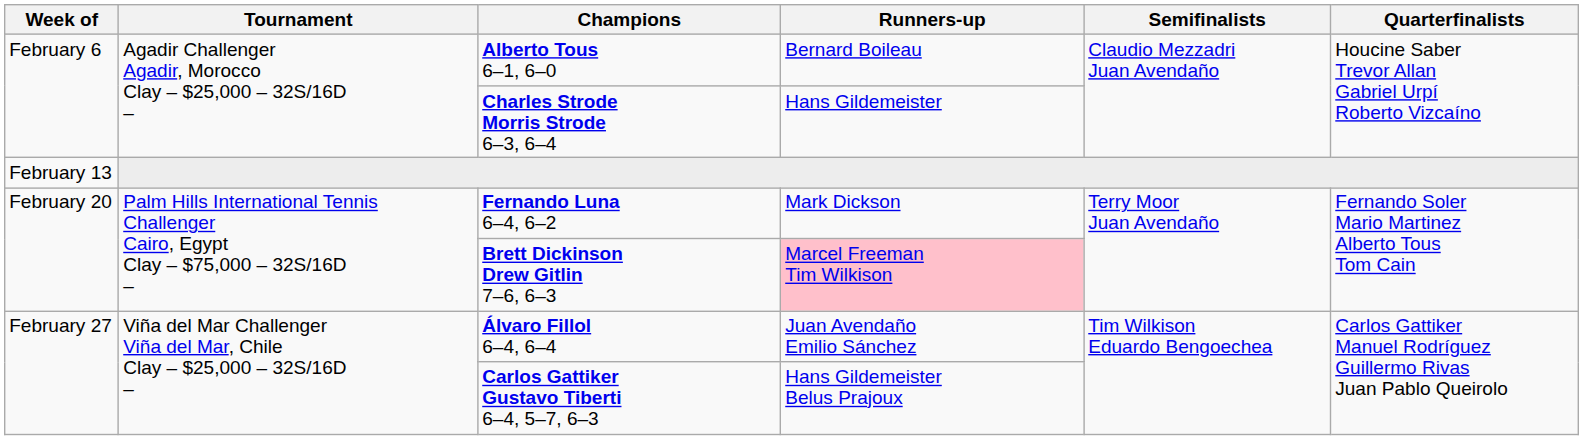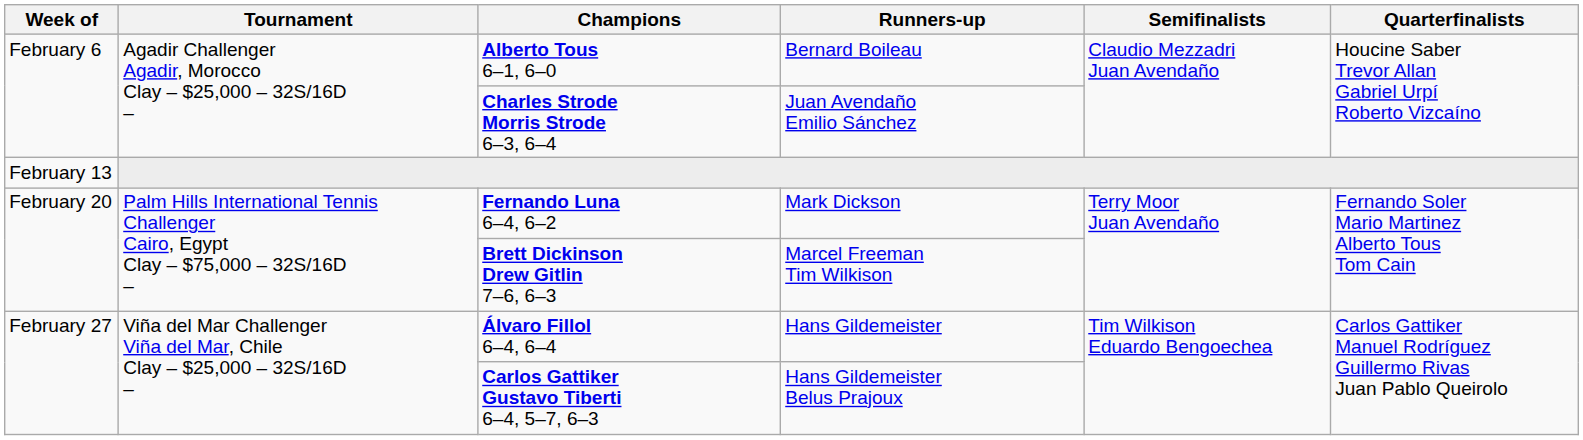 <table class="wikitable" style="font-size:85%;">
 <tr>
 <th width="75">Week of</th>
 <th width="250">Tournament</th>
 <th width="210">Champions</th>
 <th width="210">Runners-up</th>
 <th width="170">Semifinalists</th>
 <th width="170">Quarterfinalists</th>
 </tr>
 <tr valign="top">
 <td rowspan="2">February 6</td>
 <td rowspan="2">Agadir Challenger<br> <a href='#'>Agadir</a>, Morocco<br>Clay – $25,000 – 32S/16D<br>  – </td>
 <td> <strong><a href='#'>Alberto Tous</a></strong> <br>6–1, 6–0</td>
 <td> <a href='#'>Bernard Boileau</a></td>
 <td rowspan="2"> <a href='#'>Claudio Mezzadri</a> <br>  <a href='#'>Juan Avendaño</a></td>
 <td rowspan="2"> Houcine Saber <br> <a href='#'>Trevor Allan</a> <br> <a href='#'>Gabriel Urpí</a> <br>  <a href='#'>Roberto Vizcaíno</a></td>
 </tr>
 <tr valign="top">
 <td> <strong><a href='#'>Charles Strode</a></strong> <br> <strong><a href='#'>Morris Strode</a></strong><br>6–3, 6–4</td>
-<td> <a href='#'>Hans Gildemeister</a></td>
+<td> <a href='#'>Juan Avendaño</a><br>  <a href='#'>Emilio Sánchez</a></td>
 </tr>
 <tr valign="top">
 <td rowspan="1">February 13</td>
 <td colspan="5" bgcolor="#ededed"></td>
 </tr>
 <tr valign="top">
 <td rowspan="2">February 20</td>
 <td rowspan="2"><a href='#'>Palm Hills International Tennis Challenger</a><br> <a href='#'>Cairo</a>, Egypt<br>Clay – $75,000 – 32S/16D<br>  – </td>
 <td> <strong><a href='#'>Fernando Luna</a></strong> <br>6–4, 6–2</td>
 <td> <a href='#'>Mark Dickson</a></td>
 <td rowspan="2"> <a href='#'>Terry Moor</a> <br>  <a href='#'>Juan Avendaño</a></td>
 <td rowspan="2"> <a href='#'>Fernando Soler</a> <br> <a href='#'>Mario Martinez</a> <br> <a href='#'>Alberto Tous</a> <br>  <a href='#'>Tom Cain</a></td>
 </tr>
 <tr valign="top">
 <td> <strong><a href='#'>Brett Dickinson</a></strong> <br> <strong><a href='#'>Drew Gitlin</a></strong><br>7–6, 6–3</td>
-<td style="background: pink;"> <a href='#'>Marcel Freeman</a> <br>  <a href='#'>Tim Wilkison</a></td>
+<td> <a href='#'>Marcel Freeman</a> <br>  <a href='#'>Tim Wilkison</a></td>
 </tr>
 <tr valign="top">
 <td rowspan="2">February 27</td>
 <td rowspan="2">Viña del Mar Challenger<br> <a href='#'>Viña del Mar</a>, Chile<br>Clay – $25,000 – 32S/16D<br>  – </td>
 <td> <strong><a href='#'>Álvaro Fillol</a></strong> <br>6–4, 6–4</td>
-<td> <a href='#'>Juan Avendaño</a><br>  <a href='#'>Emilio Sánchez</a></td>
+<td> <a href='#'>Hans Gildemeister</a></td>
 <td rowspan="2"> <a href='#'>Tim Wilkison</a> <br>  <a href='#'>Eduardo Bengoechea</a></td>
 <td rowspan="2"> <a href='#'>Carlos Gattiker</a> <br> <a href='#'>Manuel Rodríguez</a> <br> <a href='#'>Guillermo Rivas</a> <br>  Juan Pablo Queirolo</td>
 </tr>
 <tr valign="top">
 <td> <strong><a href='#'>Carlos Gattiker</a></strong> <br> <strong><a href='#'>Gustavo Tiberti</a></strong><br>6–4, 5–7, 6–3</td>
 <td> <a href='#'>Hans Gildemeister</a> <br>  <a href='#'>Belus Prajoux</a></td>
 </tr>
 </table>
